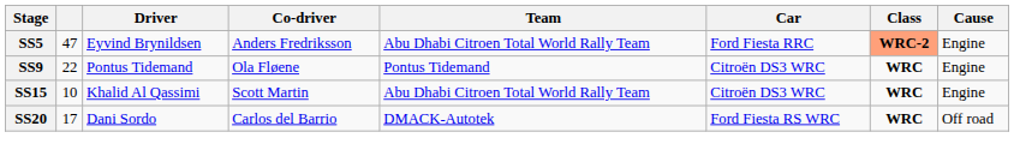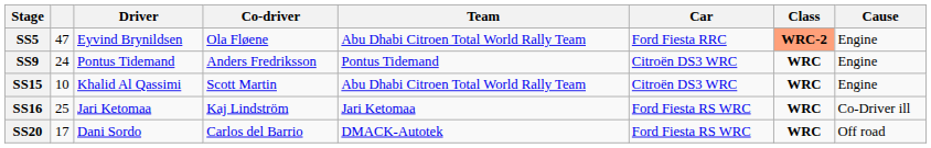 <table class="wikitable" width=90% style="text-align: left; font-size: 90%; max-width: 950px;">
 <tr>
 <th>Stage</th>
 <th></th>
 <th>Driver</th>
 <th>Co-driver</th>
 <th>Team</th>
 <th>Car</th>
 <th>Class</th>
 <th>Cause</th>
 </tr>
 <tr>
 <th>SS5</th>
 <td align="center">47</td>
 <td> <a href='#'>Eyvind Brynildsen</a></td>
-<td> <a href='#'>Anders Fredriksson</a></td>
+<td> <a href='#'>Ola Fløene</a></td>
 <td> <a href='#'>Abu Dhabi Citroen Total World Rally Team</a></td>
 <td><a href='#'>Ford Fiesta RRC</a></td>
 <td align="center" style="background: lightsalmon;"><strong><span>WRC-2</span></strong></td>
 <td>Engine</td>
 </tr>
 <tr>
 <th>SS9</th>
-<td align="center">22</td>
+<td align="center">24</td>
 <td> <a href='#'>Pontus Tidemand</a></td>
-<td> <a href='#'>Ola Fløene</a></td>
+<td> <a href='#'>Anders Fredriksson</a></td>
 <td> <a href='#'>Pontus Tidemand</a></td>
 <td><a href='#'>Citroën DS3 WRC</a></td>
 <td align="center"><strong><span>WRC</span></strong></td>
 <td>Engine</td>
 </tr>
 <tr>
 <th>SS15</th>
 <td align="center">10</td>
 <td> <a href='#'>Khalid Al Qassimi</a></td>
 <td> <a href='#'>Scott Martin</a></td>
 <td> <a href='#'>Abu Dhabi Citroen Total World Rally Team</a></td>
 <td><a href='#'>Citroën DS3 WRC</a></td>
 <td align="center"><strong><span>WRC</span></strong></td>
 <td>Engine</td>
 </tr>
 <tr>
+<th>SS16</th>
+<td align="center">25</td>
+<td> <a href='#'>Jari Ketomaa</a></td>
+<td> <a href='#'>Kaj Lindström</a></td>
+<td> <a href='#'>Jari Ketomaa</a></td>
+<td><a href='#'>Ford Fiesta RS WRC</a></td>
+<td align="center"><strong><span>WRC</span></strong></td>
+<td>Co-Driver ill</td>
+</tr>
+<tr>
 <th>SS20</th>
 <td align="center">17</td>
 <td> <a href='#'>Dani Sordo</a></td>
 <td> <a href='#'>Carlos del Barrio</a></td>
 <td> <a href='#'>DMACK-Autotek</a></td>
 <td><a href='#'>Ford Fiesta RS WRC</a></td>
 <td align="center"><strong><span>WRC</span></strong></td>
 <td>Off road</td>
 </tr>
 </table>
